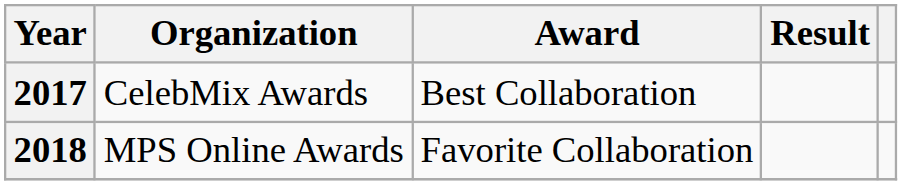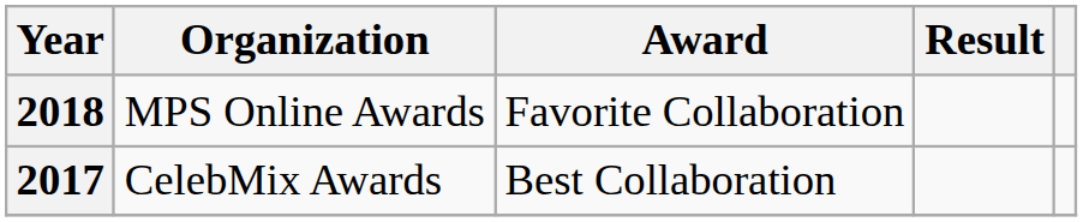 <table class="wikitable plainrowheaders">
 <tr>
 <th>Year</th>
 <th>Organization</th>
 <th>Award</th>
 <th>Result</th>
 <th></th>
 </tr>
 <tr>
+<th scope="row">2018</th>
+<td>MPS Online Awards</td>
+<td>Favorite Collaboration</td>
+<td></td>
+<td></td>
+</tr>
+<tr>
 <th scope="row">2017</th>
 <td>CelebMix Awards</td>
 <td>Best Collaboration</td>
 <td></td>
 <td></td>
 </tr>
 <tr>
-<th scope="row">2018</th>
-<td>MPS Online Awards</td>
-<td>Favorite Collaboration</td>
-<td></td>
-<td></td>
-</tr>
-<tr>
 </tr>
 </table>
